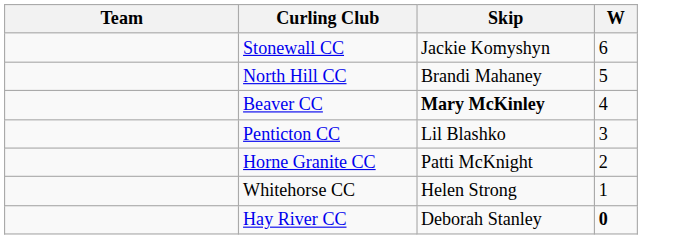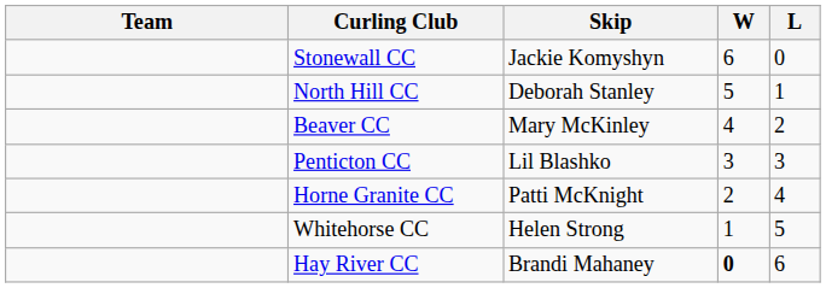 <table class="wikitable">
 <tr>
 <th width="200px">Team</th>
 <th width="150px">Curling Club</th>
 <th width="150px">Skip</th>
 <th width="30px">W</th>
+<th width="30px">L</th>
 </tr>
 <tr>
 <td></td>
 <td><a href='#'>Stonewall CC</a></td>
 <td>Jackie Komyshyn</td>
 <td>6</td>
+<td>0</td>
 </tr>
 <tr>
 <td></td>
 <td><a href='#'>North Hill CC</a></td>
-<td>Brandi Mahaney</td>
+<td>Deborah Stanley</td>
 <td>5</td>
+<td>1</td>
 </tr>
 <tr>
 <td></td>
 <td><a href='#'>Beaver CC</a></td>
-<td><strong>Mary McKinley</strong></td>
+<td>Mary McKinley</td>
 <td>4</td>
+<td>2</td>
 </tr>
 <tr>
 <td></td>
 <td><a href='#'>Penticton CC</a></td>
 <td>Lil Blashko</td>
+<td>3</td>
 <td>3</td>
 </tr>
 <tr>
 <td></td>
 <td><a href='#'>Horne Granite CC</a></td>
 <td>Patti McKnight</td>
 <td>2</td>
+<td>4</td>
 </tr>
 <tr>
 <td></td>
 <td>Whitehorse CC</td>
 <td>Helen Strong</td>
 <td>1</td>
+<td>5</td>
 </tr>
 <tr>
 <td></td>
 <td><a href='#'>Hay River CC</a></td>
-<td>Deborah Stanley</td>
+<td>Brandi Mahaney</td>
 <td><strong>0</strong></td>
+<td>6</td>
 </tr>
 </table>
